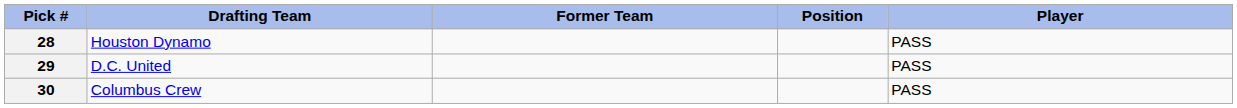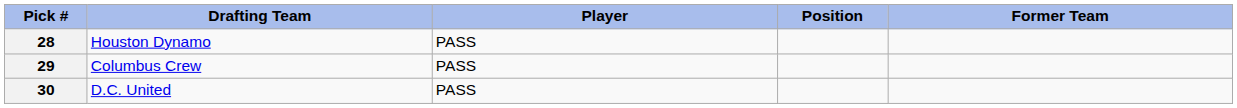 <table class="wikitable sortable" style="width: 80%">
 <tr>
 <th style="background:#A8BDEC;" width=6%>Pick #</th>
 <th width=25% style="background:#A8BDEC;">Drafting Team</th>
+<th width=25% style="background:#A8BDEC;">Player</th>
+<th width=8% style="background:#A8BDEC;">Position</th>
 <th width=25% style="background:#A8BDEC;">Former Team</th>
-<th width=8% style="background:#A8BDEC;">Position</th>
-<th width=25% style="background:#A8BDEC;">Player</th>
 </tr>
 <tr>
 <th>28</th>
 <td><a href='#'>Houston Dynamo</a></td>
+<td>PASS</td>
 <td></td>
 <td></td>
-<td>PASS</td>
 </tr>
 <tr>
 <th>29</th>
-<td><a href='#'>D.C. United</a></td>
+<td><a href='#'>Columbus Crew</a></td>
+<td>PASS</td>
 <td></td>
 <td></td>
-<td>PASS</td>
 </tr>
 <tr>
 <th>30</th>
-<td><a href='#'>Columbus Crew</a></td>
+<td><a href='#'>D.C. United</a></td>
+<td>PASS</td>
 <td></td>
 <td></td>
-<td>PASS</td>
 </tr>
 </table>
